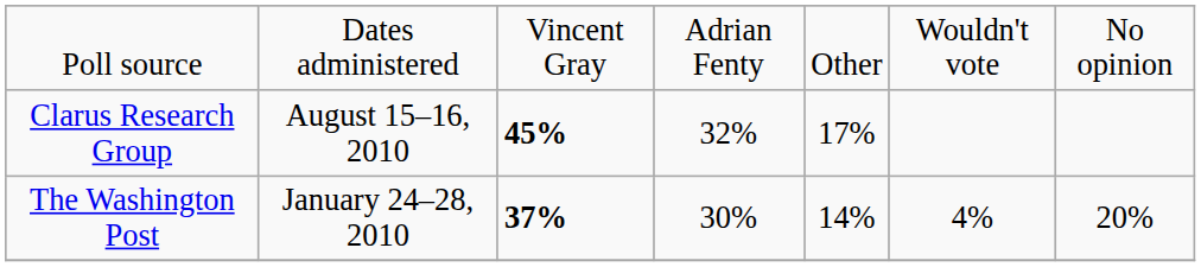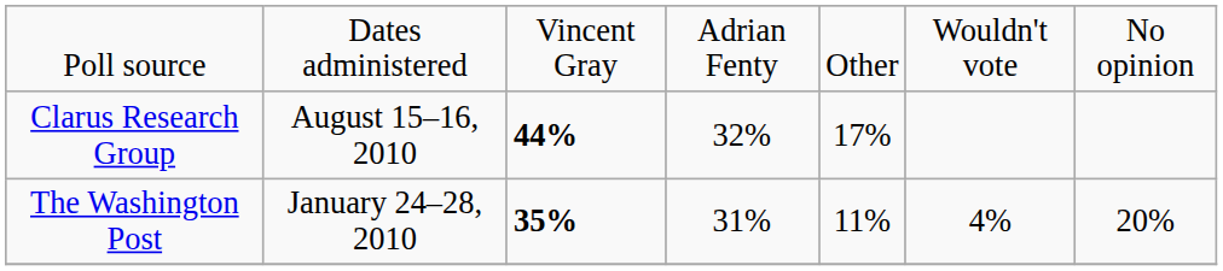 <table class="wikitable">
 <tr valign=bottom>
 <td align=center>Poll source</td>
 <td align=center>Dates administered</td>
 <td align=center>Vincent Gray</td>
 <td align=center>Adrian Fenty</td>
 <td align=center>Other</td>
 <td align=center>Wouldn't vote</td>
 <td align=center>No opinion</td>
 </tr>
 <tr>
 <td align=center><a href='#'>Clarus Research Group</a></td>
 <td align=center>August 15–16, 2010</td>
-<td><strong>45%</strong></td>
+<td><strong>44%</strong></td>
 <td align=center>32%</td>
 <td align=center>17%</td>
 <td align=center></td>
 <td align=center></td>
 </tr>
 <tr>
 <td align=center><a href='#'>The Washington Post</a></td>
 <td align=center>January 24–28, 2010</td>
-<td><strong>37%</strong></td>
-<td align=center>30%</td>
-<td align=center>14%</td>
+<td><strong>35%</strong></td>
+<td align=center>31%</td>
+<td align=center>11%</td>
 <td align=center>4%</td>
 <td align=center>20%</td>
 </tr>
 <tr align=center| 345%>
 </tr>
 </table>
